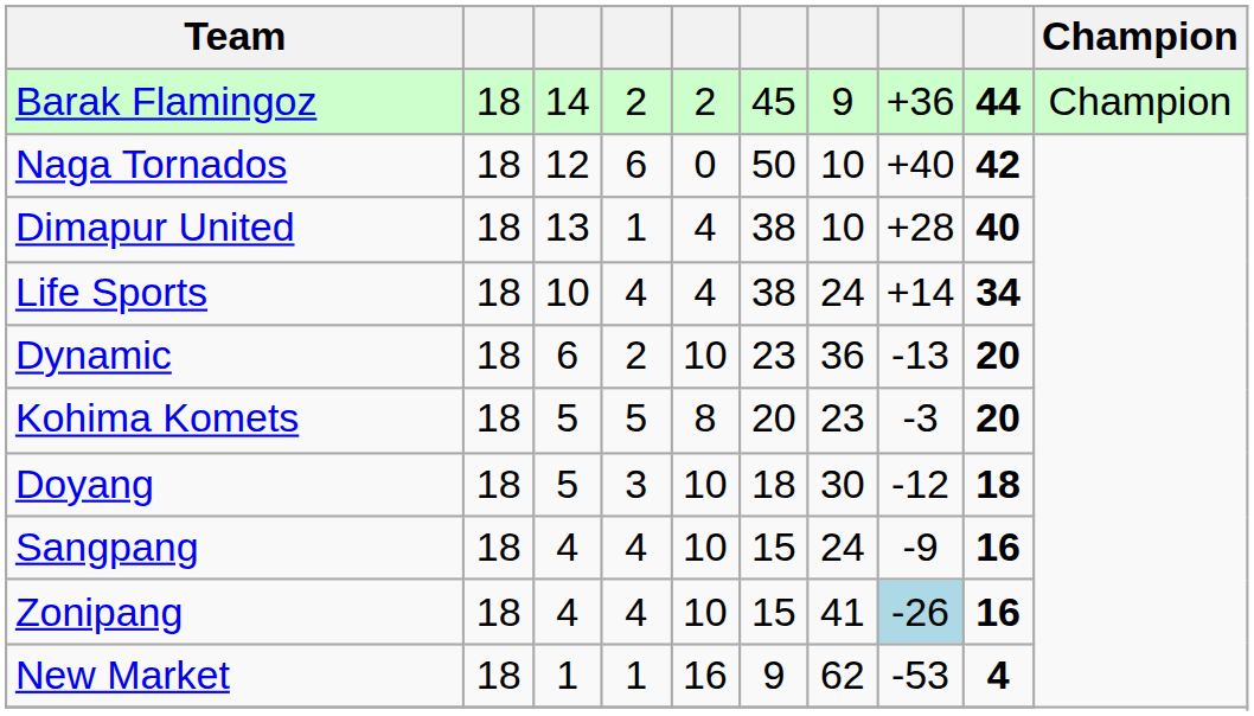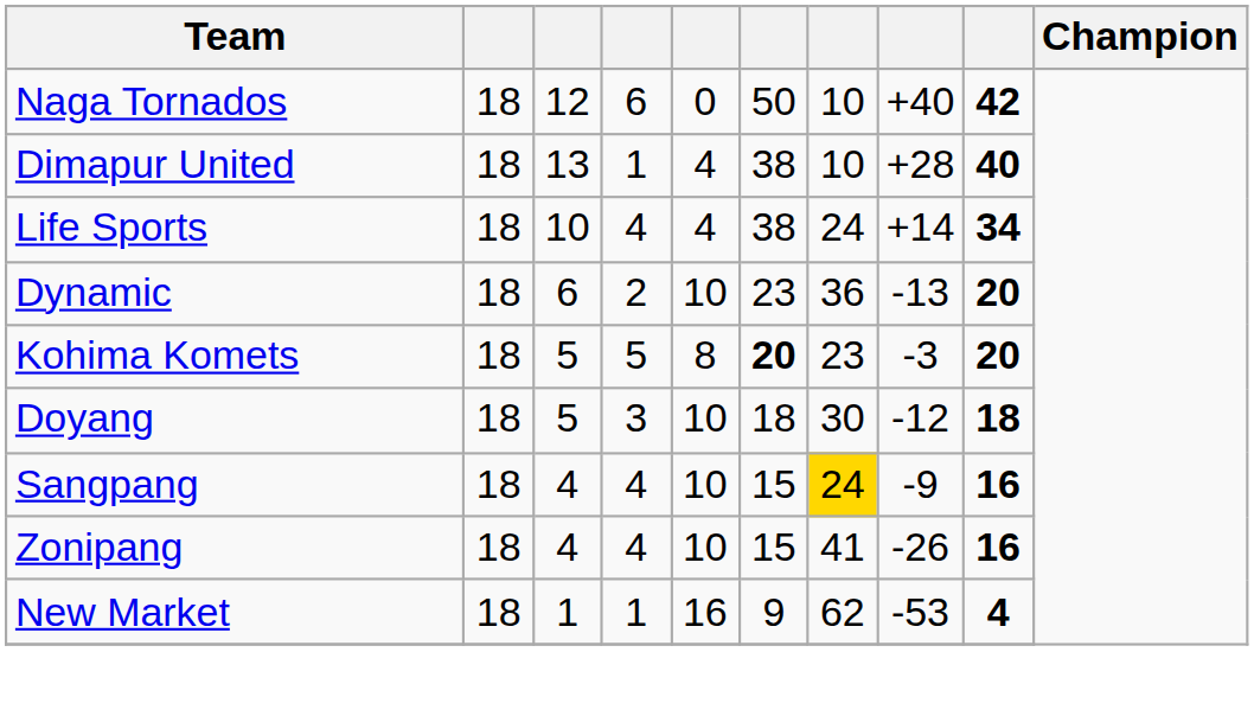 <table class="wikitable" style="text-align:center">
 <tr>
 <th width="175">Team</th>
 <th width="20"></th>
 <th width="20"></th>
 <th width="20"></th>
 <th width="20"></th>
 <th width="20"></th>
 <th width="20"></th>
 <th width="20"></th>
 <th width="20"></th>
 <th width="30">Champion</th>
-</tr>
-<tr bgcolor="#ccffcc">
-<td align=left><a href='#'>Barak Flamingoz</a></td>
-<td>18</td>
-<td>14</td>
-<td>2</td>
-<td>2</td>
-<td>45</td>
-<td>9</td>
-<td>+36</td>
-<td><strong>44</strong></td>
-<td>Champion</td>
 </tr>
 <tr>
 <td align=left><a href='#'>Naga Tornados</a></td>
 <td>18</td>
 <td>12</td>
 <td>6</td>
 <td>0</td>
 <td>50</td>
 <td>10</td>
 <td>+40</td>
 <td><strong>42</strong></td>
 </tr>
 <tr>
 <td align=left><a href='#'>Dimapur United</a></td>
 <td>18</td>
 <td>13</td>
 <td>1</td>
 <td>4</td>
 <td>38</td>
 <td>10</td>
 <td>+28</td>
 <td><strong>40</strong></td>
 </tr>
 <tr>
 <td align=left><a href='#'>Life Sports</a></td>
 <td>18</td>
 <td>10</td>
 <td>4</td>
 <td>4</td>
 <td>38</td>
 <td>24</td>
 <td>+14</td>
 <td><strong>34</strong></td>
 </tr>
 <tr>
 <td align=left><a href='#'>Dynamic</a></td>
 <td>18</td>
 <td>6</td>
 <td>2</td>
 <td>10</td>
 <td>23</td>
 <td>36</td>
 <td>-13</td>
 <td><strong>20</strong></td>
 </tr>
 <tr>
 <td align=left><a href='#'>Kohima Komets</a></td>
 <td>18</td>
 <td>5</td>
 <td>5</td>
 <td>8</td>
-<td>20</td>
+<td><strong>20</strong></td>
 <td>23</td>
 <td>-3</td>
 <td><strong>20</strong></td>
 </tr>
 <tr>
 <td align=left><a href='#'>Doyang</a></td>
 <td>18</td>
 <td>5</td>
 <td>3</td>
 <td>10</td>
 <td>18</td>
 <td>30</td>
 <td>-12</td>
 <td><strong>18</strong></td>
 </tr>
 <tr>
 <td align=left><a href='#'>Sangpang</a></td>
 <td>18</td>
 <td>4</td>
 <td>4</td>
 <td>10</td>
 <td>15</td>
-<td>24</td>
+<td style="background: gold;">24</td>
 <td>-9</td>
 <td><strong>16</strong></td>
 </tr>
 <tr>
 <td align=left><a href='#'>Zonipang</a></td>
 <td>18</td>
 <td>4</td>
 <td>4</td>
 <td>10</td>
 <td>15</td>
 <td>41</td>
-<td style="background: lightblue;">-26</td>
+<td>-26</td>
 <td><strong>16</strong></td>
 </tr>
 <tr>
 <td align=left><a href='#'>New Market</a></td>
 <td>18</td>
 <td>1</td>
 <td>1</td>
 <td>16</td>
 <td>9</td>
 <td>62</td>
 <td>-53</td>
 <td><strong>4</strong></td>
 </tr>
 <tr>
 </tr>
 </table>
